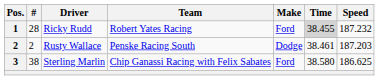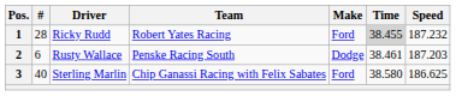 <table class="wikitable" style="font-size:95%">
 <tr>
 <th>Pos.</th>
 <th>#</th>
 <th>Driver</th>
 <th>Team</th>
 <th>Make</th>
 <th>Time</th>
 <th>Speed</th>
 </tr>
 <tr>
 <th>1</th>
 <td>28</td>
 <td><a href='#'>Ricky Rudd</a></td>
 <td><a href='#'>Robert Yates Racing</a></td>
 <td><a href='#'>Ford</a></td>
 <td style="background: lightgrey;">38.455</td>
 <td>187.232</td>
 </tr>
 <tr>
 <th>2</th>
-<td>2</td>
+<td>6</td>
 <td><a href='#'>Rusty Wallace</a></td>
 <td><a href='#'>Penske Racing South</a></td>
 <td><a href='#'>Dodge</a></td>
 <td>38.461</td>
 <td>187.203</td>
 </tr>
 <tr>
 <th>3</th>
-<td>38</td>
+<td>40</td>
 <td><a href='#'>Sterling Marlin</a></td>
 <td><a href='#'>Chip Ganassi Racing with Felix Sabates</a></td>
 <td><a href='#'>Ford</a></td>
 <td>38.580</td>
 <td>186.625</td>
 </tr>
 <tr>
 <th colspan="7"></th>
 </tr>
 </table>
